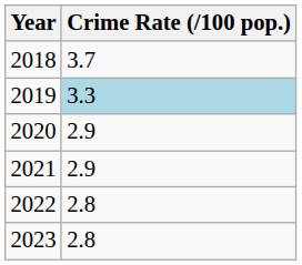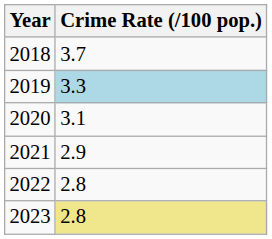 <table class="wikitable">
 <tr>
 <th>Year</th>
 <th>Crime Rate (/100 pop.)</th>
 </tr>
 <tr>
 <td>2018</td>
 <td>3.7</td>
 </tr>
 <tr>
 <td>2019</td>
 <td style="background: lightblue;">3.3</td>
 </tr>
 <tr>
 <td>2020</td>
-<td>2.9</td>
+<td>3.1</td>
 </tr>
 <tr>
 <td>2021</td>
 <td>2.9</td>
 </tr>
 <tr>
 <td>2022</td>
 <td>2.8</td>
 </tr>
 <tr>
 <td>2023</td>
-<td>2.8</td>
+<td style="background: khaki;">2.8</td>
 </tr>
 </table>
